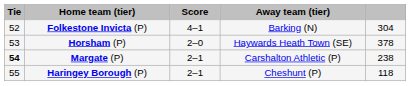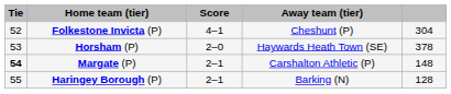 <table class="wikitable" style="width: 600px; background:WhiteSmoke; text-align:center; font-size:90%">
 <tr>
 <td scope="col" style="width:  5.00%; background:silver;"><strong>Tie</strong></td>
 <td scope="col" style="width: 36.25%; background:silver;"><strong>Home team (tier)</strong></td>
 <td scope="col" style="width: 12.50%; background:silver;"><strong>Score</strong></td>
 <td scope="col" style="width: 36.25%; background:silver;"><strong>Away team (tier)</strong></td>
 <td scope="col" style="width: 10.00%; background:silver;"><strong></strong></td>
 </tr>
 <tr>
 <td>52</td>
 <td><strong><a href='#'>Folkestone Invicta</a></strong> (P)</td>
 <td>4–1</td>
-<td><a href='#'>Barking</a> (N)</td>
+<td><a href='#'>Cheshunt</a> (P)</td>
 <td>304</td>
 </tr>
 <tr>
 <td>53</td>
 <td><strong><a href='#'>Horsham</a></strong> (P)</td>
 <td>2–0</td>
 <td><a href='#'>Haywards Heath Town</a> (SE)</td>
 <td>378</td>
 </tr>
 <tr>
 <td><strong>54</strong></td>
 <td><strong><a href='#'>Margate</a></strong> (P)</td>
 <td>2–1</td>
 <td><a href='#'>Carshalton Athletic</a> (P)</td>
-<td>238</td>
+<td>148</td>
 </tr>
 <tr>
 <td>55</td>
 <td><strong><a href='#'>Haringey Borough</a></strong> (P)</td>
 <td>2–1</td>
-<td><a href='#'>Cheshunt</a> (P)</td>
-<td>118</td>
+<td><a href='#'>Barking</a> (N)</td>
+<td>128</td>
 </tr>
 </table>
